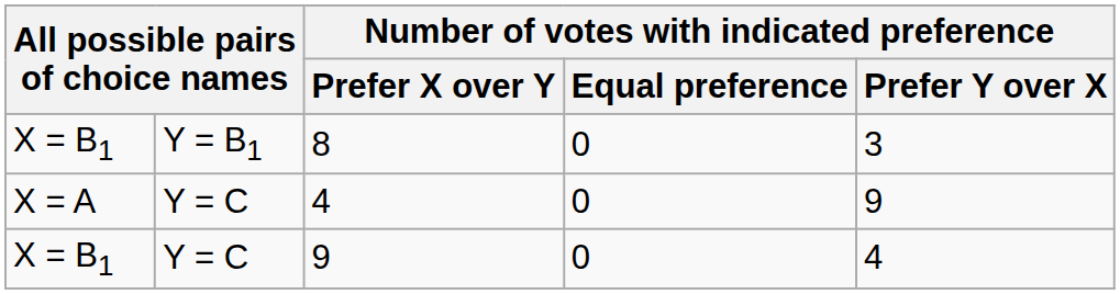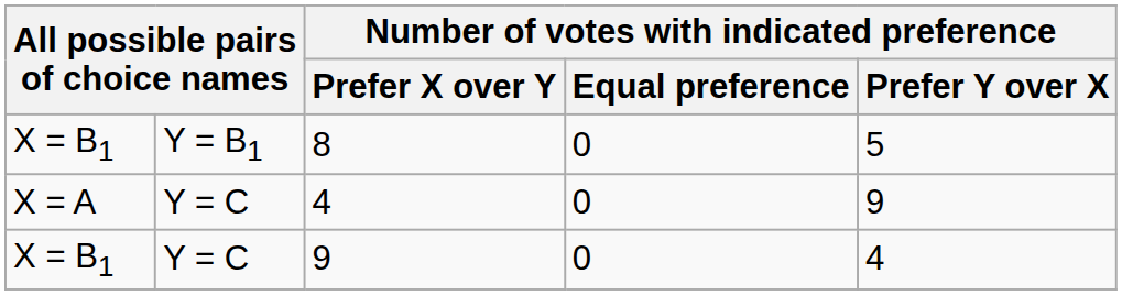 <table class="wikitable">
 <tr>
 <th colspan=2 rowspan=2>All possible pairs<br>of choice names</th>
 <th colspan=3>Number of votes with indicated preference</th>
 </tr>
 <tr>
 <th>Prefer X over Y</th>
 <th>Equal preference</th>
 <th>Prefer Y over X</th>
 </tr>
 <tr>
 <td>X = B<sub>1</sub></td>
 <td>Y = B<sub>1</sub></td>
 <td>8</td>
 <td>0</td>
-<td>3</td>
+<td>5</td>
 </tr>
 <tr>
 <td>X = A</td>
 <td>Y = C</td>
 <td>4</td>
 <td>0</td>
 <td>9</td>
 </tr>
 <tr>
 <td>X = B<sub>1</sub></td>
 <td>Y = C</td>
 <td>9</td>
 <td>0</td>
 <td>4</td>
 </tr>
 </table>
